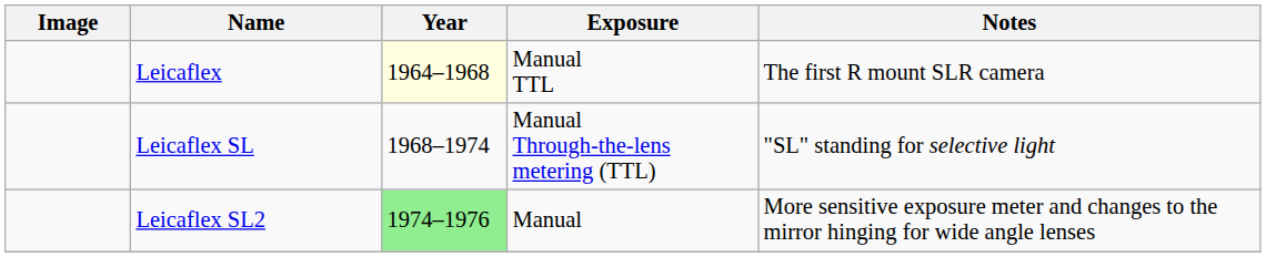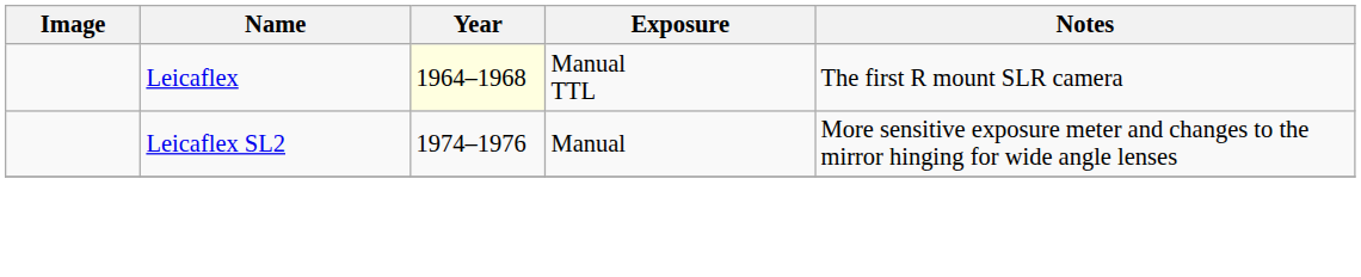 <table width=100% class="wikitable">
 <tr>
 <th>Image</th>
 <th width=20%>Name</th>
 <th width=10%>Year</th>
 <th width=20%>Exposure</th>
 <th width=40%>Notes</th>
 </tr>
 <tr>
 <td></td>
 <td><a href='#'>Leicaflex</a></td>
 <td style="background: lightyellow;">1964–1968</td>
 <td>Manual<br>TTL</td>
 <td> The first R mount SLR camera</td>
 </tr>
 <tr>
 <td></td>
-<td><a href='#'>Leicaflex SL</a></td>
-<td>1968–1974</td>
-<td>Manual<br><a href='#'>Through-the-lens metering</a> (TTL)</td>
-<td> "SL" standing for <em>selective light</em></td>
-</tr>
-<tr>
-<td></td>
 <td><a href='#'>Leicaflex SL2</a></td>
-<td style="background: lightgreen;">1974–1976</td>
+<td>1974–1976</td>
 <td>Manual</td>
 <td> More sensitive exposure meter and changes to the mirror hinging for wide angle lenses</td>
 </tr>
 <tr>
 </tr>
 </table>
